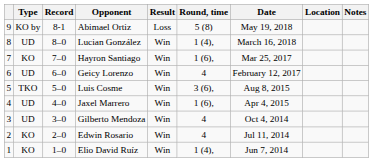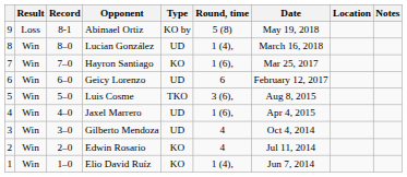 <table class="wikitable" style="text-align:center; font-size:95%">
 <tr>
 <th></th>
-<th>Type</th>
+<th>Result</th>
 <th>Record</th>
 <th>Opponent</th>
-<th>Result</th>
+<th>Type</th>
 <th>Round, time</th>
 <th>Date</th>
 <th>Location</th>
 <th>Notes</th>
 </tr>
 <tr>
 <td>9</td>
-<td>KO by</td>
+<td>Loss</td>
 <td>8-1</td>
 <td style="text-align:left;"> Abimael Ortiz</td>
-<td>Loss</td>
+<td>KO by</td>
 <td>5 (8)</td>
 <td>May 19, 2018</td>
 <td style="text-align:left;"> </td>
 <td></td>
 </tr>
 <tr>
 <td>8</td>
-<td>UD</td>
+<td>Win</td>
 <td>8–0</td>
 <td style="text-align:left;"> Lucian González</td>
-<td>Win</td>
+<td>UD</td>
 <td>1 (4), </td>
 <td>March 16, 2018</td>
 <td style="text-align:left;"> </td>
 <td></td>
 </tr>
 <tr>
 <td>7</td>
-<td>KO</td>
+<td>Win</td>
 <td>7–0</td>
 <td style="text-align:left;"> Hayron Santiago</td>
-<td>Win</td>
+<td>KO</td>
 <td>1 (6), </td>
 <td>Mar 25, 2017</td>
 <td style="text-align:left;"> </td>
 <td></td>
 </tr>
 <tr>
 <td>6</td>
-<td>UD</td>
+<td>Win</td>
 <td>6–0</td>
 <td style="text-align:left;"> Geicy Lorenzo</td>
-<td>Win</td>
-<td>4</td>
+<td>UD</td>
+<td>6</td>
 <td>February 12, 2017</td>
 <td style="text-align:left;"> </td>
 <td></td>
 </tr>
 <tr>
 <td>5</td>
-<td>TKO</td>
+<td>Win</td>
 <td>5–0</td>
 <td style="text-align:left;"> Luis Cosme</td>
-<td>Win</td>
+<td>TKO</td>
 <td>3 (6), </td>
 <td>Aug 8, 2015</td>
 <td style="text-align:left;"> </td>
 <td></td>
 </tr>
 <tr>
 <td>4</td>
-<td>UD</td>
+<td>Win</td>
 <td>4–0</td>
 <td style="text-align:left;"> Jaxel Marrero</td>
-<td>Win</td>
+<td>UD</td>
 <td>1 (6), </td>
 <td>Apr 4, 2015</td>
 <td style="text-align:left;"> </td>
 <td></td>
 </tr>
 <tr>
 <td>3</td>
-<td>UD</td>
+<td>Win</td>
 <td>3–0</td>
 <td style="text-align:left;"> Gilberto Mendoza</td>
-<td>Win</td>
+<td>UD</td>
 <td>4</td>
 <td>Oct 4, 2014</td>
 <td style="text-align:left;"> </td>
 <td></td>
 </tr>
 <tr>
 <td>2</td>
-<td>KO</td>
+<td>Win</td>
 <td>2–0</td>
 <td style="text-align:left;"> Edwin Rosario</td>
-<td>Win</td>
+<td>KO</td>
 <td>4</td>
 <td>Jul 11, 2014</td>
 <td style="text-align:left;"> </td>
 <td></td>
 </tr>
 <tr>
 <td>1</td>
-<td>KO</td>
+<td>Win</td>
 <td>1–0</td>
 <td style="text-align:left;"> Elio David Ruíz</td>
-<td>Win</td>
+<td>KO</td>
 <td>1 (4), </td>
 <td>Jun 7, 2014</td>
 <td style="text-align:left;"> </td>
 <td style="text-align:left;"></td>
 </tr>
 </table>
